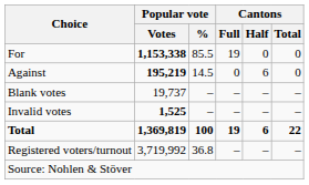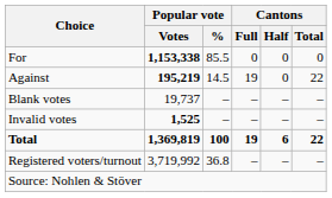 <table class=wikitable style=text-align:right>
 <tr>
 <th rowspan=2>Choice</th>
 <th colspan=2>Popular vote</th>
 <th colspan=3>Cantons</th>
 </tr>
 <tr>
 <th>Votes</th>
 <th>%</th>
 <th>Full</th>
 <th>Half</th>
 <th>Total</th>
 </tr>
 <tr>
 <td align=left>For</td>
 <td><strong>1,153,338</strong></td>
 <td>85.5</td>
-<td>19</td>
+<td>0</td>
 <td>0</td>
 <td>0</td>
 </tr>
 <tr>
 <td align=left>Against</td>
 <td><strong>195,219</strong></td>
 <td>14.5</td>
+<td>19</td>
 <td>0</td>
-<td>6</td>
-<td>0</td>
+<td>22</td>
 </tr>
 <tr>
 <td align=left>Blank votes</td>
 <td>19,737</td>
 <td>–</td>
 <td>–</td>
 <td>–</td>
 <td>–</td>
 </tr>
 <tr>
 <td align=left>Invalid votes</td>
 <td><strong>1,525</strong></td>
 <td>–</td>
 <td>–</td>
 <td>–</td>
 <td>–</td>
 </tr>
 <tr>
 <td align=left><strong>Total</strong></td>
 <td><strong>1,369,819</strong></td>
 <td><strong>100</strong></td>
 <td><strong>19</strong></td>
 <td><strong>6</strong></td>
 <td><strong>22</strong></td>
 </tr>
 <tr>
 <td align=left>Registered voters/turnout</td>
 <td>3,719,992</td>
 <td>36.8</td>
 <td>–</td>
 <td>–</td>
 <td>–</td>
 </tr>
 <tr>
 <td align=left colspan=11>Source: Nohlen & Stöver</td>
 </tr>
 </table>
